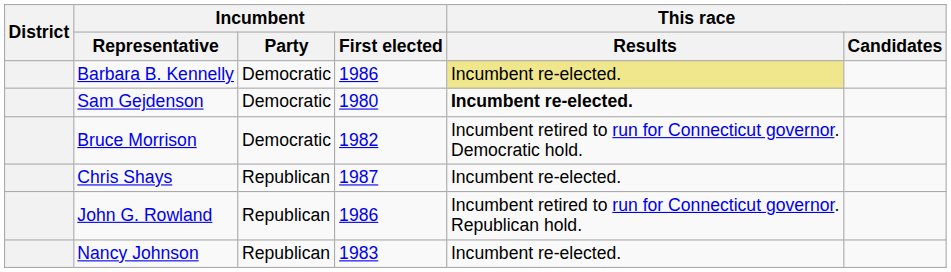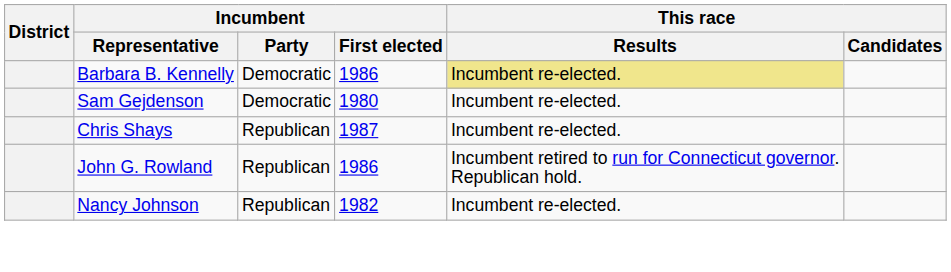 <table class=wikitable>
 <tr>
 <th rowspan=2>District</th>
 <th colspan=3>Incumbent</th>
 <th colspan=2>This race</th>
 </tr>
 <tr>
 <th>Representative</th>
 <th>Party</th>
 <th>First elected</th>
 <th>Results</th>
 <th>Candidates</th>
 </tr>
 <tr>
 <th></th>
 <td><a href='#'>Barbara B. Kennelly</a></td>
 <td>Democratic</td>
 <td><a href='#'>1986</a></td>
 <td style="background: khaki;">Incumbent re-elected.</td>
 <td nowrap></td>
 </tr>
 <tr>
 <th></th>
 <td><a href='#'>Sam Gejdenson</a></td>
 <td>Democratic</td>
 <td><a href='#'>1980</a></td>
-<td><strong>Incumbent re-elected.</strong></td>
-<td nowrap></td>
-</tr>
-<tr>
-<th></th>
-<td><a href='#'>Bruce Morrison</a></td>
-<td>Democratic</td>
-<td><a href='#'>1982</a></td>
-<td>Incumbent retired to <a href='#'>run for Connecticut governor</a>.<br>Democratic hold.</td>
+<td>Incumbent re-elected.</td>
 <td nowrap></td>
 </tr>
 <tr>
 <th></th>
 <td><a href='#'>Chris Shays</a></td>
 <td>Republican</td>
 <td><a href='#'>1987</a></td>
 <td>Incumbent re-elected.</td>
 <td nowrap></td>
 </tr>
 <tr>
 <th></th>
 <td><a href='#'>John G. Rowland</a></td>
 <td>Republican</td>
 <td><a href='#'>1986</a></td>
 <td>Incumbent retired to <a href='#'>run for Connecticut governor</a>.<br>Republican hold.</td>
 <td nowrap></td>
 </tr>
 <tr>
 <th></th>
 <td><a href='#'>Nancy Johnson</a></td>
 <td>Republican</td>
-<td><a href='#'>1983</a></td>
+<td><a href='#'>1982</a></td>
 <td>Incumbent re-elected.</td>
 <td nowrap></td>
 </tr>
 </table>
